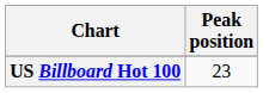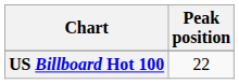 <table class="wikitable sortable plainrowheaders" style="text-align:center">
 <tr>
 <th>Chart</th>
 <th>Peak<br>position</th>
 </tr>
 <tr>
 </tr>
 <tr>
 <th scope="row">US <a href='#'><em>Billboard</em> Hot 100</a></th>
-<td>23</td>
+<td>22</td>
 </tr>
 </table>
